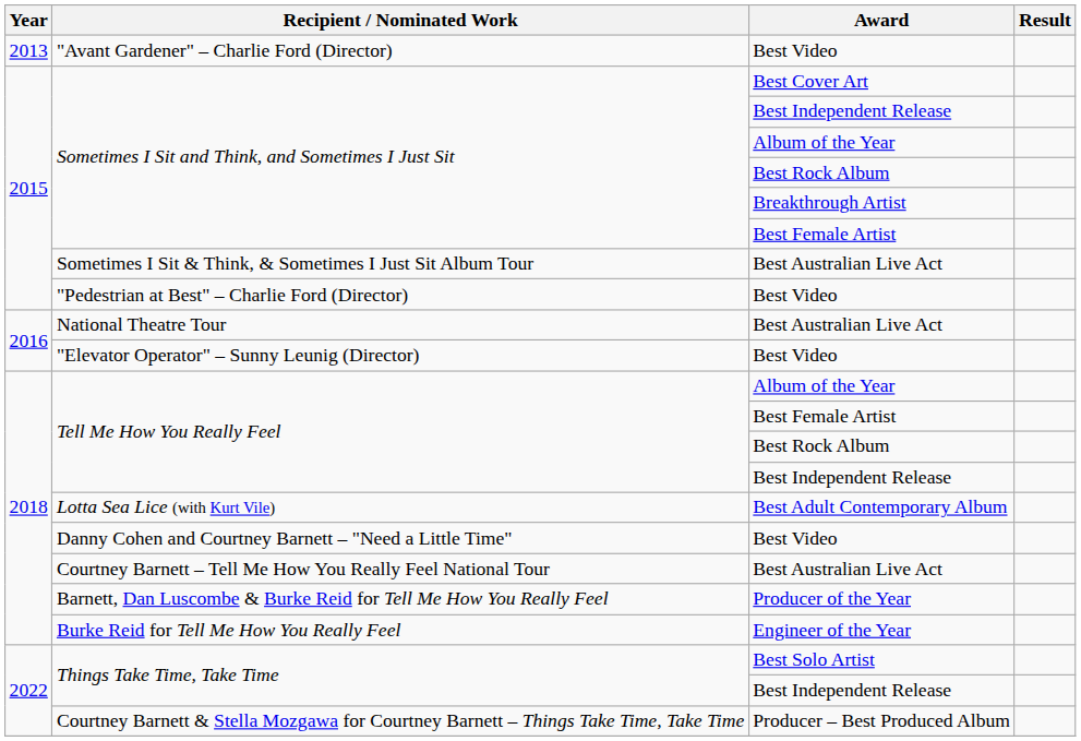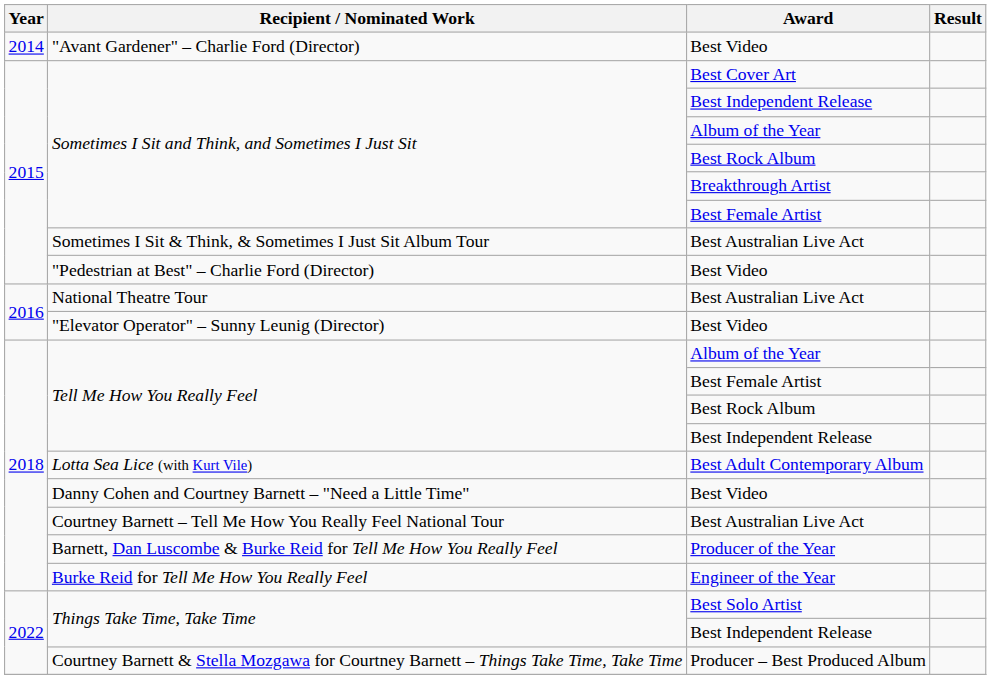 <table class="wikitable">
 <tr>
 <th>Year</th>
 <th>Recipient / Nominated Work</th>
 <th>Award</th>
 <th>Result</th>
 </tr>
 <tr>
-<td><a href='#'>2013</a></td>
+<td><a href='#'>2014</a></td>
 <td>"Avant Gardener" – Charlie Ford (Director)</td>
 <td>Best Video</td>
 <td></td>
 </tr>
 <tr>
 <td rowspan="8"><a href='#'>2015</a></td>
 <td rowspan="6"><em>Sometimes I Sit and Think, and Sometimes I Just Sit</em></td>
 <td><a href='#'>Best Cover Art</a></td>
 <td></td>
 </tr>
 <tr>
 <td><a href='#'>Best Independent Release</a></td>
 <td></td>
 </tr>
 <tr>
 <td><a href='#'>Album of the Year</a></td>
 <td></td>
 </tr>
 <tr>
 <td><a href='#'>Best Rock Album</a></td>
 <td></td>
 </tr>
 <tr>
 <td><a href='#'>Breakthrough Artist</a></td>
 <td></td>
 </tr>
 <tr>
 <td><a href='#'>Best Female Artist</a></td>
 <td></td>
 </tr>
 <tr>
 <td>Sometimes I Sit & Think, & Sometimes I Just Sit Album Tour</td>
 <td>Best Australian Live Act</td>
 <td></td>
 </tr>
 <tr>
 <td>"Pedestrian at Best" – Charlie Ford (Director)</td>
 <td>Best Video</td>
 <td></td>
 </tr>
 <tr>
 <td rowspan="2"><a href='#'>2016</a></td>
 <td>National Theatre Tour</td>
 <td>Best Australian Live Act</td>
 <td></td>
 </tr>
 <tr>
 <td>"Elevator Operator" – Sunny Leunig (Director)</td>
 <td>Best Video</td>
 <td></td>
 </tr>
 <tr>
 <td rowspan="9"><a href='#'>2018</a></td>
 <td rowspan="4"><em>Tell Me How You Really Feel</em></td>
 <td><a href='#'>Album of the Year</a></td>
 <td></td>
 </tr>
 <tr>
 <td>Best Female Artist</td>
 <td></td>
 </tr>
 <tr>
 <td>Best Rock Album</td>
 <td></td>
 </tr>
 <tr>
 <td>Best Independent Release</td>
 <td></td>
 </tr>
 <tr>
 <td><em>Lotta Sea Lice</em> <small>(with <a href='#'>Kurt Vile</a>)</small></td>
 <td><a href='#'>Best Adult Contemporary Album</a></td>
 <td></td>
 </tr>
 <tr>
 <td>Danny Cohen and Courtney Barnett – "Need a Little Time"</td>
 <td>Best Video</td>
 <td></td>
 </tr>
 <tr>
 <td>Courtney Barnett – Tell Me How You Really Feel National Tour</td>
 <td>Best Australian Live Act</td>
 <td></td>
 </tr>
 <tr>
 <td>Barnett, <a href='#'>Dan Luscombe</a> & <a href='#'>Burke Reid</a> for <em>Tell Me How You Really Feel</em></td>
 <td><a href='#'>Producer of the Year</a></td>
 <td></td>
 </tr>
 <tr>
 <td><a href='#'>Burke Reid</a> for <em>Tell Me How You Really Feel</em></td>
 <td><a href='#'>Engineer of the Year</a></td>
 <td></td>
 </tr>
 <tr>
 <td rowspan="3"><a href='#'>2022</a></td>
 <td rowspan="2"><em>Things Take Time, Take Time</em></td>
 <td><a href='#'>Best Solo Artist</a></td>
 <td></td>
 </tr>
 <tr>
 <td>Best Independent Release</td>
 <td></td>
 </tr>
 <tr>
 <td>Courtney Barnett & <a href='#'>Stella Mozgawa</a> for Courtney Barnett – <em>Things Take Time, Take Time</em></td>
 <td>Producer – Best Produced Album</td>
 <td></td>
 </tr>
 <tr>
 </tr>
 </table>
